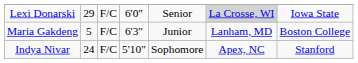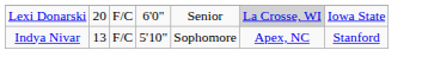 <table class="wikitable sortable" style="text-align: center">
 <tr align=center>
 </tr>
 <tr>
 <td><a href='#'>Lexi Donarski</a></td>
-<td>29</td>
+<td>20</td>
 <td>F/C</td>
 <td>6'0"</td>
 <td>Senior</td>
 <td style="background: lightgrey;"><a href='#'>La Crosse, WI</a></td>
 <td><a href='#'>Iowa State</a></td>
 </tr>
 <tr>
-<td><a href='#'>Maria Gakdeng</a></td>
-<td>5</td>
-<td>F/C</td>
-<td>6'3"</td>
-<td>Junior</td>
-<td><a href='#'>Lanham, MD</a></td>
-<td><a href='#'>Boston College</a></td>
-</tr>
-<tr>
 <td><a href='#'>Indya Nivar</a></td>
-<td>24</td>
+<td>13</td>
 <td>F/C</td>
 <td>5'10"</td>
 <td>Sophomore</td>
 <td><a href='#'>Apex, NC</a></td>
 <td><a href='#'>Stanford</a></td>
 </tr>
 </table>
